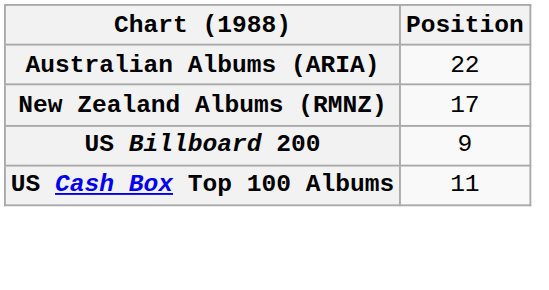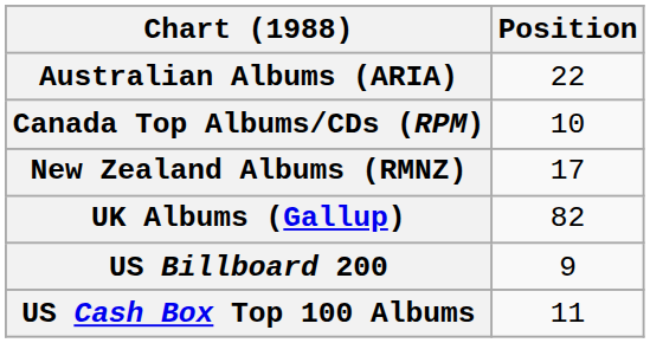 <table class="wikitable sortable plainrowheaders" style="text-align:center">
 <tr>
 <th scope="col">Chart (1988)</th>
 <th scope="col">Position</th>
 </tr>
 <tr>
 <th scope="row">Australian Albums (ARIA)</th>
 <td>22</td>
 </tr>
 <tr>
+<th scope="row">Canada Top Albums/CDs (<em>RPM</em>)</th>
+<td>10</td>
+</tr>
+<tr>
 <th scope="row">New Zealand Albums (RMNZ)</th>
 <td>17</td>
+</tr>
+<tr>
+<th scope="row">UK Albums (<a href='#'>Gallup</a>)</th>
+<td>82</td>
 </tr>
 <tr>
 <th scope="row">US <em>Billboard</em> 200</th>
 <td>9</td>
 </tr>
 <tr>
 <th scope="row">US <em><a href='#'>Cash Box</a></em> Top 100 Albums</th>
 <td>11</td>
 </tr>
 </table>
